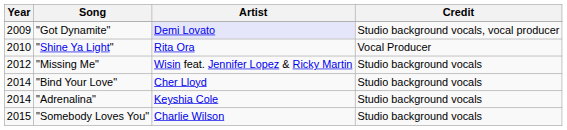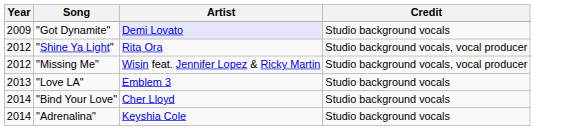 <table class="wikitable">
 <tr>
 <th>Year</th>
 <th>Song</th>
 <th>Artist</th>
 <th>Credit</th>
 </tr>
 <tr>
 </tr>
 <tr>
 <td>2009</td>
 <td>"Got Dynamite"</td>
 <td style="background: lavender;"><a href='#'>Demi Lovato</a></td>
-<td>Studio background vocals, vocal producer</td>
+<td>Studio background vocals</td>
 </tr>
 <tr>
-<td>2010</td>
+<td>2012</td>
 <td>"<a href='#'>Shine Ya Light</a>"</td>
 <td><a href='#'>Rita Ora</a></td>
-<td>Vocal Producer</td>
+<td>Studio background vocals, vocal producer</td>
 </tr>
 <tr>
 <td>2012</td>
 <td>"Missing Me"</td>
 <td><a href='#'>Wisin</a> feat. <a href='#'>Jennifer Lopez</a> & <a href='#'>Ricky Martin</a></td>
+<td>Studio background vocals, vocal producer</td>
+</tr>
+<tr>
+<td>2013</td>
+<td>"Love LA"</td>
+<td><a href='#'>Emblem 3</a></td>
 <td>Studio background vocals</td>
 </tr>
 <tr>
 <td>2014</td>
 <td>"Bind Your Love"</td>
 <td><a href='#'>Cher Lloyd</a></td>
 <td>Studio background vocals</td>
 </tr>
 <tr>
 <td>2014</td>
 <td>"Adrenalina"</td>
 <td><a href='#'>Keyshia Cole</a></td>
 <td>Studio background vocals</td>
 </tr>
-<tr>
-<td>2015</td>
-<td>"Somebody Loves You"</td>
-<td><a href='#'>Charlie Wilson</a></td>
-<td>Studio background vocals</td>
-</tr>
 </table>
